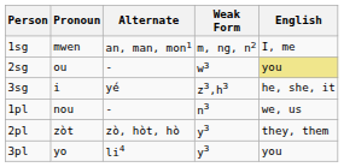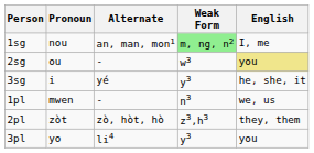 <table class="wikitable">
 <tr>
 <th>Person</th>
 <th>Pronoun</th>
 <th>Alternate</th>
 <th>Weak<br>Form</th>
 <th>English</th>
 </tr>
 <tr>
 <td>1sg</td>
-<td>mwen</td>
+<td>nou</td>
 <td>an, man, mon<sup>1</sup></td>
-<td>m, ng, n<sup>2</sup></td>
+<td style="background: lightgreen;">m, ng, n<sup>2</sup></td>
 <td>I, me</td>
 </tr>
 <tr>
 <td>2sg</td>
 <td>ou</td>
 <td>-</td>
 <td>w<sup>3</sup></td>
 <td style="background: khaki;">you</td>
 </tr>
 <tr>
 <td>3sg</td>
 <td>i</td>
 <td>yé</td>
-<td>z<sup>3</sup>,h<sup>3</sup></td>
+<td>y<sup>3</sup></td>
 <td>he, she, it</td>
 </tr>
 <tr>
 <td>1pl</td>
-<td>nou</td>
+<td>mwen</td>
 <td>-</td>
 <td>n<sup>3</sup></td>
 <td>we, us</td>
 </tr>
 <tr>
 <td>2pl</td>
 <td>zòt</td>
 <td>zò, hòt, hò</td>
-<td>y<sup>3</sup></td>
+<td>z<sup>3</sup>,h<sup>3</sup></td>
 <td>they, them</td>
 </tr>
 <tr>
 <td>3pl</td>
 <td>yo</td>
 <td>li<sup>4</sup></td>
 <td>y<sup>3</sup></td>
 <td>you</td>
 </tr>
 </table>
